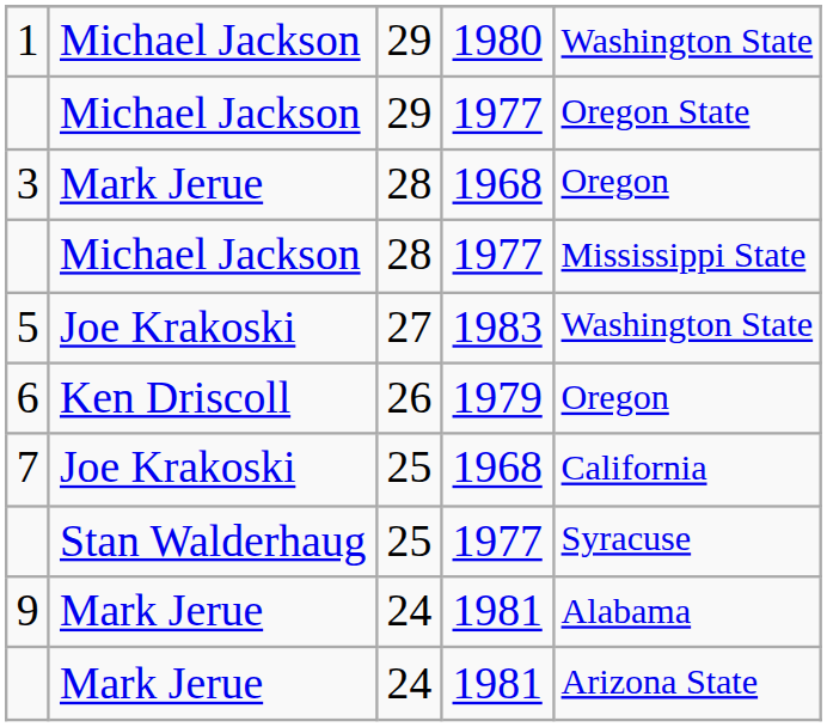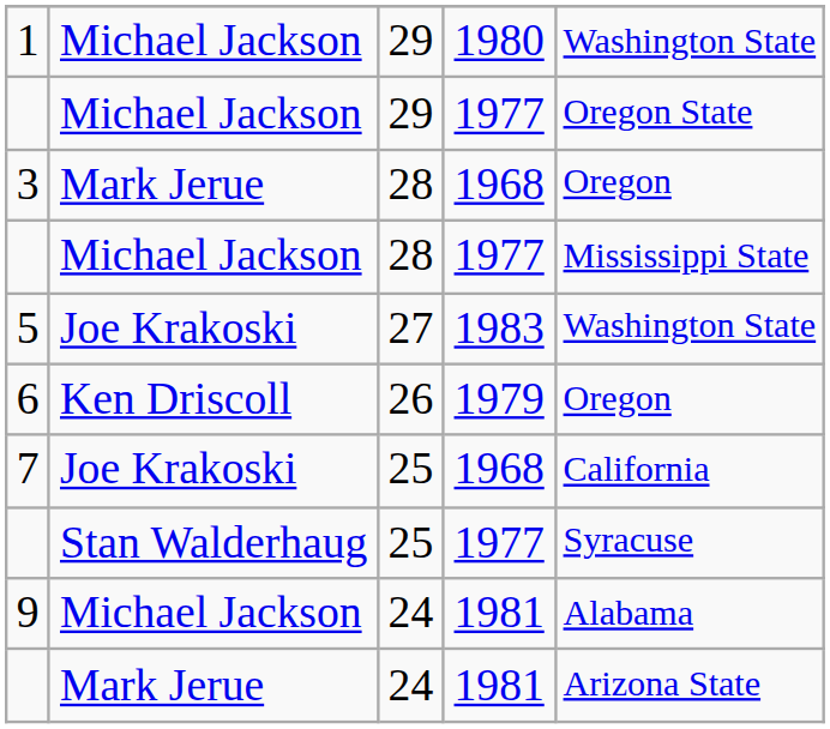 <table class="wikitable">
 <tr>
 </tr>
 <tr>
 <td>1</td>
 <td><a href='#'>Michael Jackson</a></td>
 <td>29</td>
 <td><a href='#'>1980</a></td>
 <td style="font-size:80%;"><a href='#'>Washington State</a></td>
 </tr>
 <tr>
 <td></td>
 <td><a href='#'>Michael Jackson</a></td>
 <td>29</td>
 <td><a href='#'>1977</a></td>
 <td style="font-size:80%;"><a href='#'>Oregon State</a></td>
 </tr>
 <tr>
 <td>3</td>
 <td><a href='#'>Mark Jerue</a></td>
 <td>28</td>
 <td><a href='#'>1968</a></td>
 <td style="font-size:80%;"><a href='#'>Oregon</a></td>
 </tr>
 <tr>
 <td></td>
 <td><a href='#'>Michael Jackson</a></td>
 <td>28</td>
 <td><a href='#'>1977</a></td>
 <td style="font-size:80%;"><a href='#'>Mississippi State</a></td>
 </tr>
 <tr>
 <td>5</td>
 <td><a href='#'>Joe Krakoski</a></td>
 <td>27</td>
 <td><a href='#'>1983</a></td>
 <td style="font-size:80%;"><a href='#'>Washington State</a></td>
 </tr>
 <tr>
 <td>6</td>
 <td><a href='#'>Ken Driscoll</a></td>
 <td>26</td>
 <td><a href='#'>1979</a></td>
 <td style="font-size:80%;"><a href='#'>Oregon</a></td>
 </tr>
 <tr>
 <td>7</td>
 <td><a href='#'>Joe Krakoski</a></td>
 <td>25</td>
 <td><a href='#'>1968</a></td>
 <td style="font-size:80%;"><a href='#'>California</a></td>
 </tr>
 <tr>
 <td></td>
 <td><a href='#'>Stan Walderhaug</a></td>
 <td>25</td>
 <td><a href='#'>1977</a></td>
 <td style="font-size:80%;"><a href='#'>Syracuse</a></td>
 </tr>
 <tr>
 <td>9</td>
-<td><a href='#'>Mark Jerue</a></td>
+<td><a href='#'>Michael Jackson</a></td>
 <td>24</td>
 <td><a href='#'>1981</a></td>
 <td style="font-size:80%;"><a href='#'>Alabama</a></td>
 </tr>
 <tr>
 <td></td>
 <td><a href='#'>Mark Jerue</a></td>
 <td>24</td>
 <td><a href='#'>1981</a></td>
 <td style="font-size:80%;"><a href='#'>Arizona State</a></td>
 </tr>
 </table>
